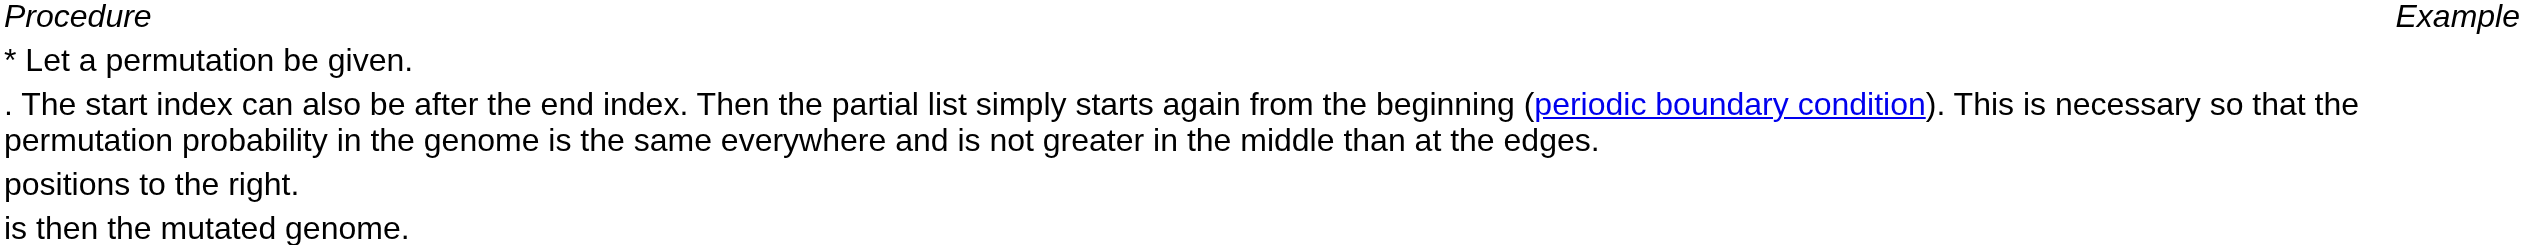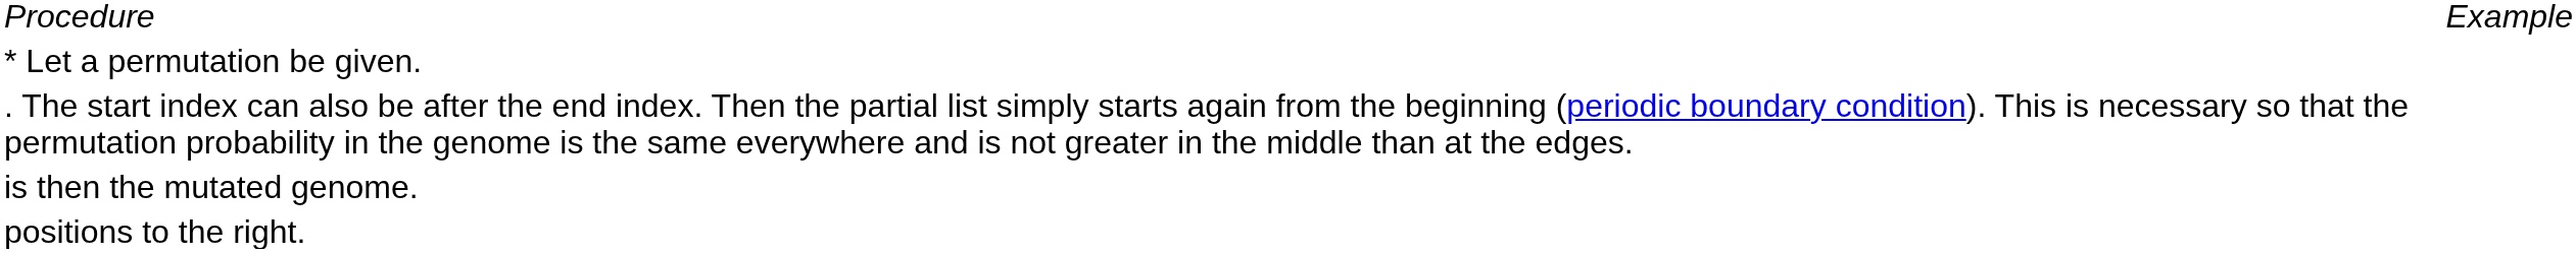 <table>
 <tr>
 <td><em>Procedure</em></td>
 <td>  </td>
 <td><em>Example</em></td>
 </tr>
 <tr>
 <td>* Let a permutation be given.</td>
 <td>  </td>
 <td></td>
 </tr>
 <tr>
 <td>. The start index can also be after the end index.  Then the partial list simply starts again from the beginning (<a href='#'>periodic boundary condition</a>). This is necessary so that the permutation probability in the genome is the same everywhere and is not greater in the middle than at the edges.</td>
 <td>  </td>
 <td></td>
 </tr>
 <tr>
+<td> is then the mutated genome.</td>
+<td>  </td>
+<td></td>
+</tr>
+<tr>
 <td> positions to the right.</td>
 <td>  </td>
 <td></td>
 </tr>
-<tr>
-<td> is then the mutated genome.</td>
-<td>  </td>
-<td></td>
-</tr>
 </table>
